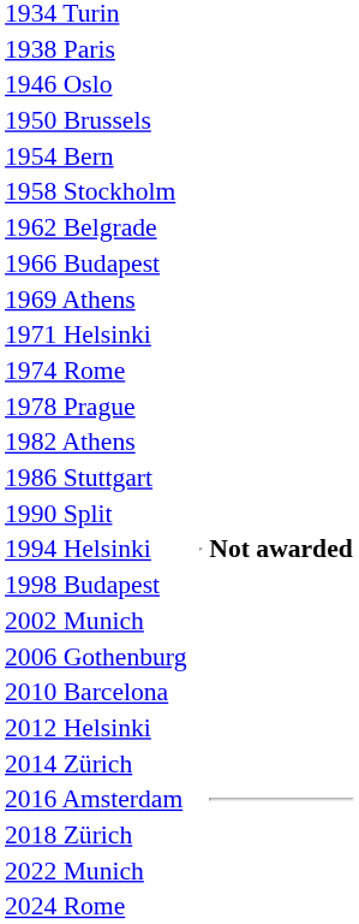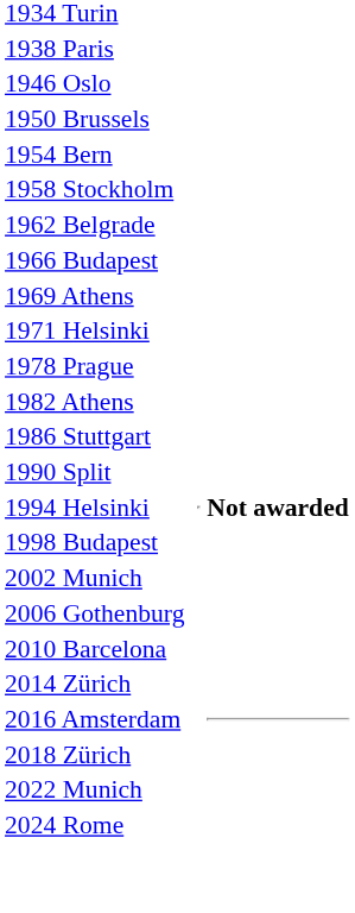 <table>
 <tr>
 <td><a href='#'>1934 Turin</a><br></td>
 <td></td>
 <td></td>
 <td></td>
 </tr>
 <tr>
 <td><a href='#'>1938 Paris</a><br></td>
 <td></td>
 <td></td>
 <td></td>
 </tr>
 <tr>
 <td><a href='#'>1946 Oslo</a><br></td>
 <td></td>
 <td></td>
 <td></td>
 </tr>
 <tr>
 <td><a href='#'>1950 Brussels</a><br></td>
 <td></td>
 <td></td>
 <td></td>
 </tr>
 <tr>
 <td><a href='#'>1954 Bern</a><br></td>
 <td></td>
 <td></td>
 <td></td>
 </tr>
 <tr>
 <td><a href='#'>1958 Stockholm</a><br></td>
 <td></td>
 <td></td>
 <td></td>
 </tr>
 <tr>
 <td><a href='#'>1962 Belgrade</a><br></td>
 <td></td>
 <td></td>
 <td></td>
 </tr>
 <tr>
 <td><a href='#'>1966 Budapest</a><br></td>
 <td></td>
 <td></td>
 <td></td>
 </tr>
 <tr>
 <td><a href='#'>1969 Athens</a><br></td>
 <td></td>
 <td></td>
 <td></td>
 </tr>
 <tr>
 <td><a href='#'>1971 Helsinki</a><br></td>
 <td></td>
 <td></td>
 <td></td>
 </tr>
 <tr>
-<td><a href='#'>1974 Rome</a><br></td>
-<td></td>
-<td></td>
-<td></td>
-</tr>
-<tr>
 <td><a href='#'>1978 Prague</a><br></td>
 <td></td>
 <td></td>
 <td></td>
 </tr>
 <tr>
 <td><a href='#'>1982 Athens</a><br></td>
 <td></td>
 <td></td>
 <td></td>
 </tr>
 <tr>
 <td><a href='#'>1986 Stuttgart</a><br></td>
 <td></td>
 <td></td>
 <td></td>
 </tr>
 <tr>
 <td><a href='#'>1990 Split</a><br></td>
 <td></td>
 <td></td>
 <td></td>
 </tr>
 <tr>
 <td><a href='#'>1994 Helsinki</a><br></td>
 <td></td>
 <td><hr></td>
 <th>Not awarded</th>
 </tr>
 <tr>
 <td><a href='#'>1998 Budapest</a><br></td>
 <td></td>
 <td></td>
 <td></td>
 </tr>
 <tr>
 <td><a href='#'>2002 Munich</a><br></td>
 <td></td>
 <td></td>
 <td></td>
 </tr>
 <tr>
 <td><a href='#'>2006 Gothenburg</a><br></td>
 <td></td>
 <td></td>
 <td></td>
 </tr>
 <tr>
 <td><a href='#'>2010 Barcelona</a><br></td>
 <td></td>
 <td></td>
 <td></td>
 </tr>
 <tr>
-<td><a href='#'>2012 Helsinki</a><br></td>
-<td></td>
-<td></td>
-<td></td>
-</tr>
-<tr>
 <td><a href='#'>2014 Zürich</a><br></td>
 <td></td>
 <td></td>
 <td></td>
 </tr>
 <tr>
 <td><a href='#'>2016 Amsterdam</a><br></td>
 <td></td>
 <td></td>
 <td><hr></td>
 </tr>
 <tr>
 <td><a href='#'>2018 Zürich</a><br></td>
 <td></td>
 <td></td>
 <td></td>
 </tr>
 <tr>
 <td><a href='#'>2022 Munich</a><br></td>
 <td></td>
 <td></td>
 <td></td>
 </tr>
 <tr>
 <td><a href='#'>2024 Rome</a><br></td>
 <td></td>
 <td></td>
 <td></td>
 </tr>
 </table>
